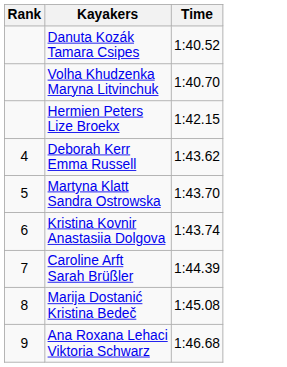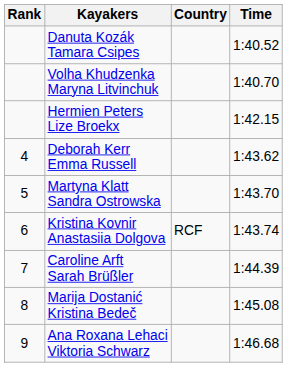 <table class="wikitable" style="text-align:center">
 <tr>
 <th>Rank</th>
 <th>Kayakers</th>
+<th>Country</th>
 <th>Time</th>
 </tr>
 <tr>
 <td></td>
 <td align="left"><a href='#'>Danuta Kozák</a><br><a href='#'>Tamara Csipes</a></td>
+<td align="left"></td>
 <td>1:40.52</td>
 </tr>
 <tr>
 <td></td>
 <td align="left"><a href='#'>Volha Khudzenka</a><br><a href='#'>Maryna Litvinchuk</a></td>
+<td align="left"></td>
 <td>1:40.70</td>
 </tr>
 <tr>
 <td></td>
 <td align="left"><a href='#'>Hermien Peters</a><br><a href='#'>Lize Broekx</a></td>
+<td align="left"></td>
 <td>1:42.15</td>
 </tr>
 <tr>
 <td>4</td>
 <td align="left"><a href='#'>Deborah Kerr</a><br><a href='#'>Emma Russell</a></td>
+<td align="left"></td>
 <td>1:43.62</td>
 </tr>
 <tr>
 <td>5</td>
 <td align="left"><a href='#'>Martyna Klatt</a><br><a href='#'>Sandra Ostrowska</a></td>
+<td align="left"></td>
 <td>1:43.70</td>
 </tr>
 <tr>
 <td>6</td>
 <td align="left"><a href='#'>Kristina Kovnir</a><br><a href='#'>Anastasiia Dolgova</a></td>
+<td align="left"> RCF</td>
 <td>1:43.74</td>
 </tr>
 <tr>
 <td>7</td>
 <td align="left"><a href='#'>Caroline Arft</a><br><a href='#'>Sarah Brüßler</a></td>
+<td align="left"></td>
 <td>1:44.39</td>
 </tr>
 <tr>
 <td>8</td>
 <td align="left"><a href='#'>Marija Dostanić</a><br><a href='#'>Kristina Bedeč</a></td>
+<td align="left"></td>
 <td>1:45.08</td>
 </tr>
 <tr>
 <td>9</td>
 <td align="left"><a href='#'>Ana Roxana Lehaci</a><br><a href='#'>Viktoria Schwarz</a></td>
+<td align="left"></td>
 <td>1:46.68</td>
 </tr>
 </table>
